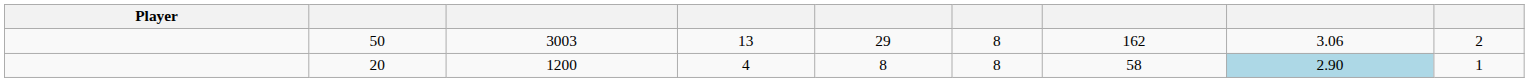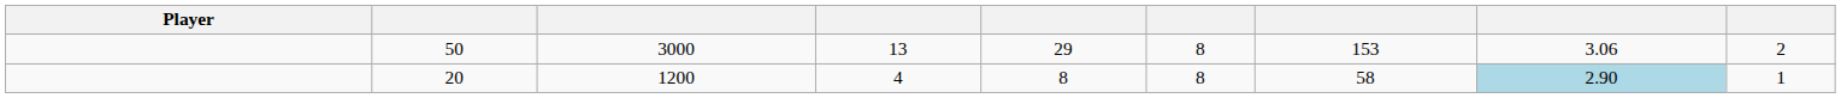 <table class="wikitable sortable" style="width:100%;">
 <tr style="text-align:center; background:#ddd;">
 <th>Player</th>
 <th></th>
 <th></th>
 <th></th>
 <th></th>
 <th></th>
 <th></th>
 <th></th>
 <th></th>
 </tr>
 <tr align=center>
 <td></td>
 <td>50</td>
-<td>3003</td>
+<td>3000</td>
 <td>13</td>
 <td>29</td>
 <td>8</td>
-<td>162</td>
+<td>153</td>
 <td>3.06</td>
 <td>2</td>
 </tr>
 <tr align=center>
 <td></td>
 <td>20</td>
 <td>1200</td>
 <td>4</td>
 <td>8</td>
 <td>8</td>
 <td>58</td>
 <td style="background: lightblue;">2.90</td>
 <td>1</td>
 </tr>
 </table>
